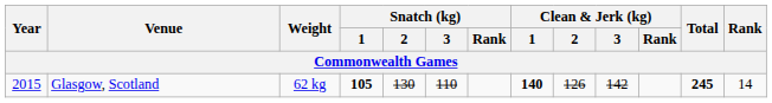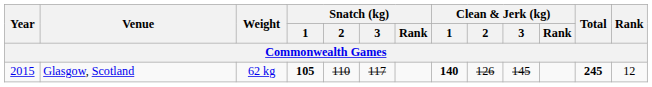 <table class = "wikitable" style="text-align:center;">
 <tr>
 <th rowspan=2 width=40>Year</th>
 <th rowspan=2 width=250>Venue</th>
 <th rowspan=2 width=60>Weight</th>
 <th colspan=4>Snatch (kg)</th>
 <th colspan=4>Clean & Jerk (kg)</th>
 <th rowspan=2 width=40>Total</th>
 <th rowspan=2 width=40>Rank</th>
 </tr>
 <tr>
 <th width=40>1</th>
 <th width=40>2</th>
 <th width=40>3</th>
 <th width=40>Rank</th>
 <th width=40>1</th>
 <th width=40>2</th>
 <th width=40>3</th>
 <th width=40>Rank</th>
 </tr>
 <tr>
 <th colspan=13><a href='#'>Commonwealth Games</a></th>
 </tr>
 <tr>
 <td><a href='#'>2015</a></td>
 <td align=left> <a href='#'>Glasgow</a>, <a href='#'>Scotland</a></td>
 <td><a href='#'>62 kg</a></td>
 <td><strong>105</strong></td>
-<td><s>130</s></td>
 <td><s>110</s></td>
+<td><s>117</s></td>
 <td></td>
 <td><strong>140</strong></td>
 <td><s>126</s></td>
-<td><s>142</s></td>
+<td><s>145</s></td>
 <td></td>
 <td><strong>245</strong></td>
-<td>14</td>
+<td>12</td>
 </tr>
 </table>
